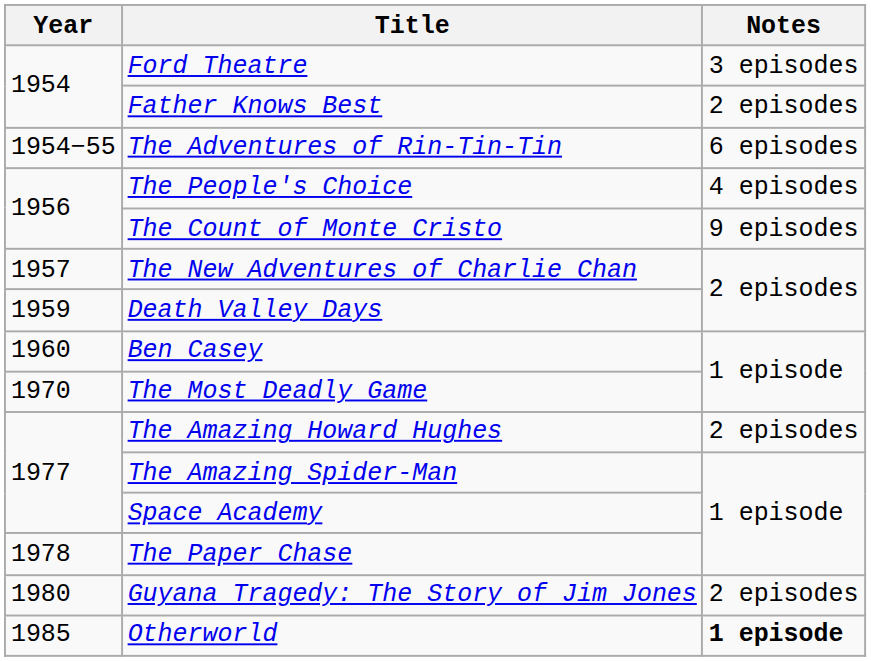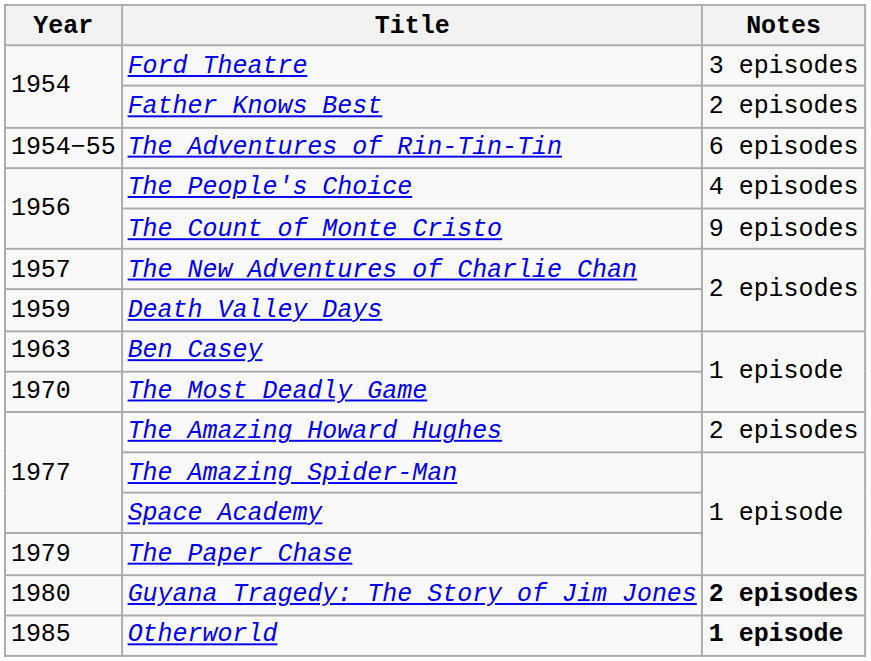 <table class="wikitable">
 <tr>
 <th>Year</th>
 <th>Title</th>
 <th>Notes</th>
 </tr>
 <tr>
 <td rowspan=2>1954</td>
 <td><em><a href='#'>Ford Theatre</a></em></td>
 <td>3 episodes</td>
 </tr>
 <tr>
 <td><em><a href='#'>Father Knows Best</a></em></td>
 <td>2 episodes</td>
 </tr>
 <tr>
 <td>1954−55</td>
 <td><em><a href='#'>The Adventures of Rin-Tin-Tin</a></em></td>
 <td>6 episodes</td>
 </tr>
 <tr>
 <td rowspan=2>1956</td>
 <td><em><a href='#'>The People's Choice</a></em></td>
 <td>4 episodes</td>
 </tr>
 <tr>
 <td><em><a href='#'>The Count of Monte Cristo</a></em></td>
 <td>9 episodes</td>
 </tr>
 <tr>
 <td>1957</td>
 <td><em><a href='#'>The New Adventures of Charlie Chan</a></em></td>
 <td rowspan=2>2 episodes</td>
 </tr>
 <tr>
 <td>1959</td>
 <td><em><a href='#'>Death Valley Days</a></em></td>
 </tr>
 <tr>
-<td>1960</td>
+<td>1963</td>
 <td><em><a href='#'>Ben Casey</a></em></td>
 <td rowspan=2>1 episode</td>
 </tr>
 <tr>
 <td>1970</td>
 <td><em><a href='#'>The Most Deadly Game</a></em></td>
 </tr>
 <tr>
 <td rowspan=3>1977</td>
 <td><em><a href='#'>The Amazing Howard Hughes</a></em></td>
 <td>2 episodes</td>
 </tr>
 <tr>
 <td><em><a href='#'>The Amazing Spider-Man</a></em></td>
 <td rowspan=3>1 episode</td>
 </tr>
 <tr>
 <td><em><a href='#'>Space Academy</a></em></td>
 </tr>
 <tr>
-<td>1978</td>
+<td>1979</td>
 <td><em><a href='#'>The Paper Chase</a></em></td>
 </tr>
 <tr>
 <td>1980</td>
 <td><em><a href='#'>Guyana Tragedy: The Story of Jim Jones</a></em></td>
-<td>2 episodes</td>
+<td><strong>2 episodes</strong></td>
 </tr>
 <tr>
 <td>1985</td>
 <td><em><a href='#'>Otherworld</a></em></td>
 <td><strong>1 episode</strong></td>
 </tr>
 </table>
